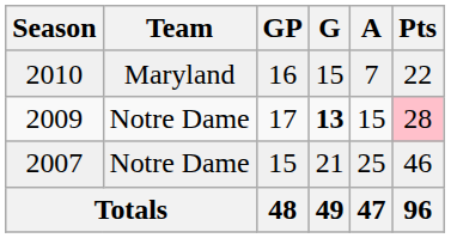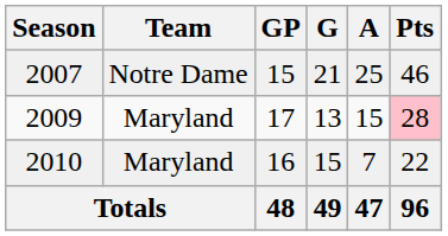 <table class="wikitable" style="text-align:center">
 <tr>
 <th>Season</th>
 <th>Team</th>
 <th>GP</th>
 <th>G</th>
 <th>A</th>
 <th>Pts</th>
 </tr>
 <tr bgcolor="#f0f0f0">
+<td>2007</td>
+<td>Notre Dame</td>
+<td>15</td>
+<td>21</td>
+<td>25</td>
+<td>46</td>
+</tr>
+<tr>
+<td>2009</td>
+<td>Maryland</td>
+<td>17</td>
+<td>13</td>
+<td>15</td>
+<td style="background: pink;">28</td>
+</tr>
+<tr bgcolor="#f0f0f0">
 <td>2010</td>
 <td>Maryland</td>
 <td>16</td>
 <td>15</td>
 <td>7</td>
 <td>22</td>
-</tr>
-<tr>
-<td>2009</td>
-<td>Notre Dame</td>
-<td>17</td>
-<td><strong>13</strong></td>
-<td>15</td>
-<td style="background: pink;">28</td>
-</tr>
-<tr bgcolor="#f0f0f0">
-<td>2007</td>
-<td>Notre Dame</td>
-<td>15</td>
-<td>21</td>
-<td>25</td>
-<td>46</td>
 </tr>
 <tr bgcolor="#e0e0e0">
 <th colspan="2">Totals</th>
 <th>48</th>
 <th>49</th>
 <th>47</th>
 <th>96</th>
 </tr>
 </table>
